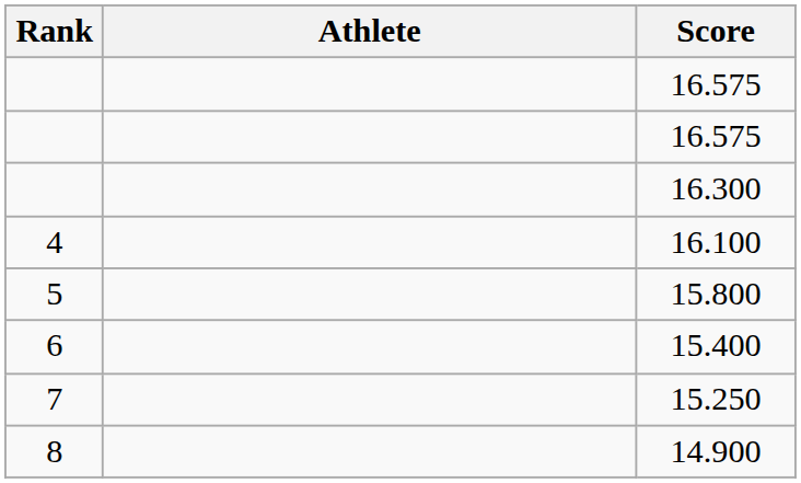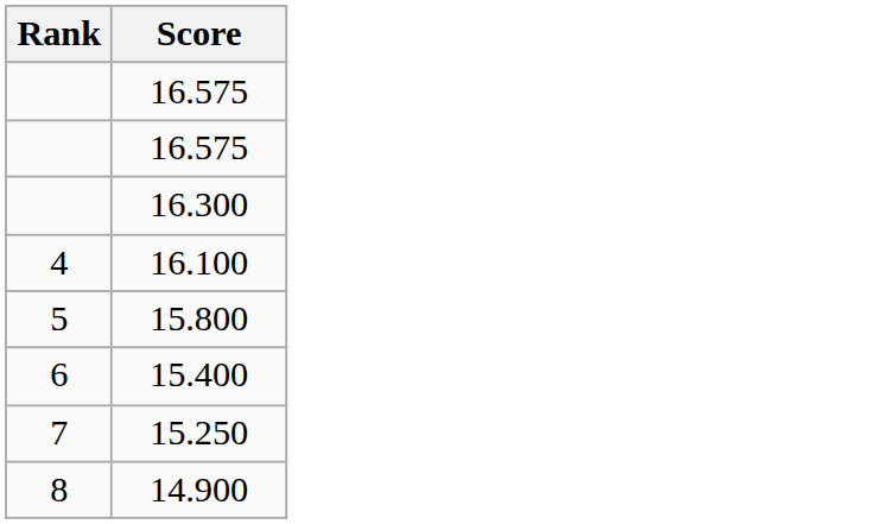 <table class=wikitable style="text-align:center">
 <tr>
 <th width=40>Rank</th>
-<th width=250>Athlete</th>
 <th width=70>Score</th>
 </tr>
 <tr>
 <td></td>
-<td align=left></td>
 <td>16.575</td>
 </tr>
 <tr>
 <td></td>
-<td align=left></td>
 <td>16.575</td>
 </tr>
 <tr>
 <td></td>
-<td align=left></td>
 <td>16.300</td>
 </tr>
 <tr>
 <td>4</td>
-<td align=left></td>
 <td>16.100</td>
 </tr>
 <tr>
 <td>5</td>
-<td align=left></td>
 <td>15.800</td>
 </tr>
 <tr>
 <td>6</td>
-<td align=left></td>
 <td>15.400</td>
 </tr>
 <tr>
 <td>7</td>
-<td align=left></td>
 <td>15.250</td>
 </tr>
 <tr>
 <td>8</td>
-<td align=left></td>
 <td>14.900</td>
 </tr>
 </table>
